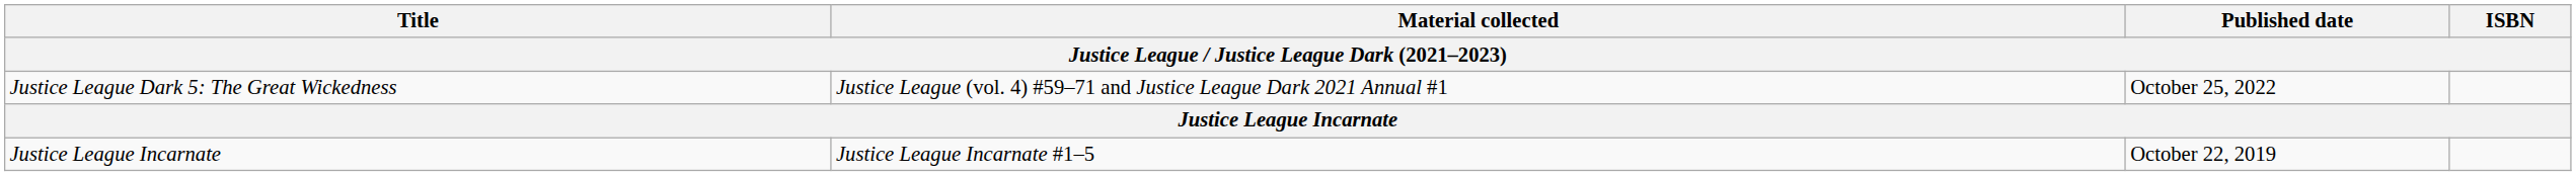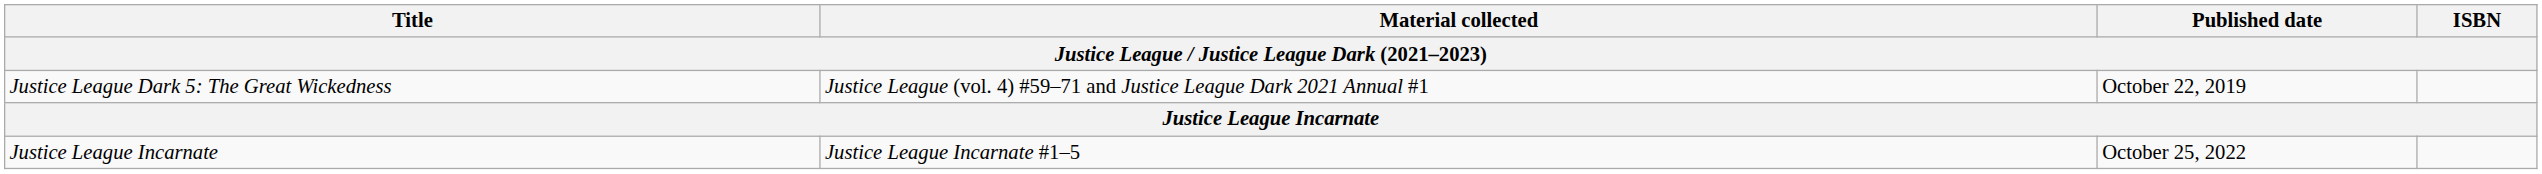 <table class="wikitable collapsible collapsed sortable" width=99%>
 <tr>
 <th>Title</th>
 <th>Material collected</th>
 <th>Published date</th>
 <th>ISBN</th>
 </tr>
 <tr>
 <th colspan="6"><em>Justice League / Justice League Dark</em> (2021–2023)</th>
 </tr>
 <tr>
 <td><em>Justice League Dark 5: The Great Wickedness</em></td>
 <td><em>Justice League</em> (vol. 4) #59–71 and <em>Justice League Dark 2021 Annual</em> #1</td>
-<td>October 25, 2022</td>
+<td>October 22, 2019</td>
 <td></td>
 </tr>
 <tr>
 <th colspan="6"><em>Justice League Incarnate</em></th>
 </tr>
 <tr>
 <td><em>Justice League Incarnate</em></td>
 <td><em>Justice League Incarnate</em> #1–5</td>
-<td>October 22, 2019</td>
+<td>October 25, 2022</td>
 <td></td>
 </tr>
 </table>
